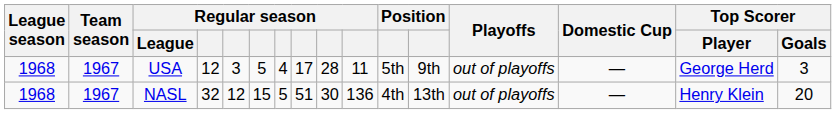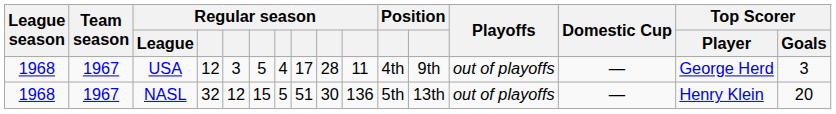 <table class="wikitable sortable" style="text-align: center">
 <tr>
 <th scope="col" rowspan="2">League<br>season</th>
 <th scope="col" rowspan="2">Team<br>season</th>
 <th colspan=8 class="unsortable">Regular season</th>
 <th colspan=2 class="unsortable">Position</th>
 <th scope="col" rowspan=2 class="unsortable">Playoffs</th>
 <th scope="col" rowspan=2 class="unsortable">Domestic Cup</th>
 <th scope="col" colspan=3 class="unsortable">Top Scorer</th>
 </tr>
 <tr>
 <th>League</th>
 <th></th>
 <th></th>
 <th></th>
 <th></th>
 <th></th>
 <th></th>
 <th></th>
 <th></th>
 <th></th>
 <th class="unsortable">Player</th>
 <th class="unsortable">Goals</th>
 </tr>
 <tr>
 <td><a href='#'>1968</a></td>
 <td><a href='#'>1967</a></td>
 <td><a href='#'>USA</a></td>
 <td>12</td>
 <td>3</td>
 <td>5</td>
 <td>4</td>
 <td>17</td>
 <td>28</td>
 <td>11</td>
-<td>5th</td>
+<td>4th</td>
 <td>9th</td>
 <td><em>out of playoffs</em></td>
 <td>—</td>
 <td style="text-align: left"> <a href='#'>George Herd</a></td>
 <td>3</td>
 </tr>
 <tr>
 <td><a href='#'>1968</a></td>
 <td><a href='#'>1967</a></td>
 <td><a href='#'>NASL</a></td>
 <td>32</td>
 <td>12</td>
 <td>15</td>
 <td>5</td>
 <td>51</td>
 <td>30</td>
 <td>136</td>
-<td>4th</td>
+<td>5th</td>
 <td>13th</td>
 <td><em>out of playoffs</em></td>
 <td>—</td>
 <td style="text-align: left"> <a href='#'>Henry Klein</a></td>
 <td>20</td>
 </tr>
 </table>
